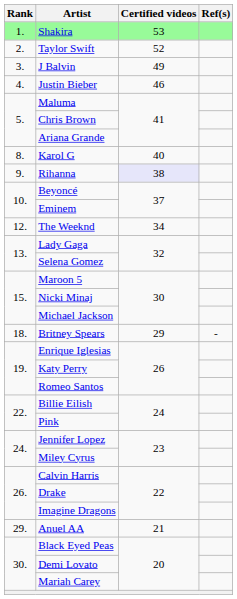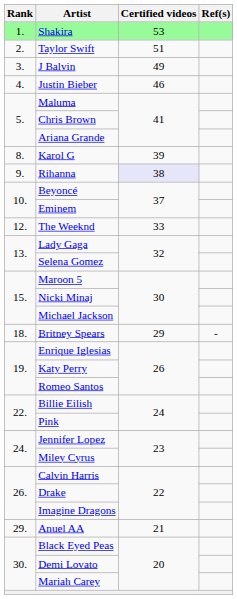 <table class="wikitable sortable mw-collapsible" style="text-align:center;">
 <tr>
 <th>Rank</th>
 <th>Artist</th>
 <th>Certified videos</th>
 <th class="unsortable">Ref(s)</th>
 </tr>
 <tr bgcolor="98FB99">
 <td>1.</td>
 <td align="left"><a href='#'>Shakira</a></td>
 <td>53</td>
 <td></td>
 </tr>
 <tr>
 <td>2.</td>
 <td align="left"><a href='#'>Taylor Swift</a></td>
-<td>52</td>
+<td>51</td>
 <td></td>
 </tr>
 <tr>
 <td>3.</td>
 <td align="left"><a href='#'>J Balvin</a></td>
 <td>49</td>
 <td></td>
 </tr>
 <tr>
 <td>4.</td>
 <td align="left"><a href='#'>Justin Bieber</a></td>
 <td>46</td>
 <td></td>
 </tr>
 <tr>
 <td rowspan="3">5.</td>
 <td align="left"><a href='#'>Maluma</a></td>
 <td rowspan="3">41</td>
 <td></td>
 </tr>
 <tr>
 <td align="left"><a href='#'>Chris Brown</a></td>
 <td></td>
 </tr>
 <tr>
 <td align="left"><a href='#'>Ariana Grande</a></td>
 <td></td>
 </tr>
 <tr>
 <td>8.</td>
 <td align="left"><a href='#'>Karol G</a></td>
-<td>40</td>
+<td>39</td>
 <td></td>
 </tr>
 <tr>
 <td>9.</td>
 <td align="left"><a href='#'>Rihanna</a></td>
 <td style="background: lavender;">38</td>
 <td></td>
 </tr>
 <tr>
 <td rowspan="2">10.</td>
 <td align="left"><a href='#'>Beyoncé</a></td>
 <td rowspan="2">37</td>
 <td></td>
 </tr>
 <tr>
 <td align="left"><a href='#'>Eminem</a></td>
 <td></td>
 </tr>
 <tr>
 <td>12.</td>
 <td align="left"><a href='#'>The Weeknd</a></td>
-<td>34</td>
+<td>33</td>
 <td></td>
 </tr>
 <tr>
 <td rowspan="2">13.</td>
 <td align="left"><a href='#'>Lady Gaga</a></td>
 <td rowspan="2">32</td>
 <td></td>
 </tr>
 <tr>
 <td align="left"><a href='#'>Selena Gomez</a></td>
 <td></td>
 </tr>
 <tr>
 <td rowspan="3">15.</td>
 <td align="left"><a href='#'>Maroon 5</a></td>
 <td rowspan="3">30</td>
 <td></td>
 </tr>
 <tr>
 <td align="left"><a href='#'>Nicki Minaj</a></td>
 <td></td>
 </tr>
 <tr>
 <td align="left"><a href='#'>Michael Jackson</a></td>
 <td></td>
 </tr>
 <tr>
 <td>18.</td>
 <td align="left"><a href='#'>Britney Spears</a></td>
 <td>29</td>
 <td>-</td>
 </tr>
 <tr>
 <td rowspan="3">19.</td>
 <td align="left"><a href='#'>Enrique Iglesias</a></td>
 <td rowspan="3">26</td>
 <td></td>
 </tr>
 <tr>
 <td align="left"><a href='#'>Katy Perry</a></td>
 <td></td>
 </tr>
 <tr>
 <td align="left"><a href='#'>Romeo Santos</a></td>
 <td></td>
 </tr>
 <tr>
 <td rowspan="2">22.</td>
 <td align="left"><a href='#'>Billie Eilish</a></td>
 <td rowspan="2">24</td>
 <td></td>
 </tr>
 <tr>
 <td align="left"><a href='#'>Pink</a></td>
 <td></td>
 </tr>
 <tr>
 <td rowspan="2">24.</td>
 <td align="left"><a href='#'>Jennifer Lopez</a></td>
 <td rowspan="2">23</td>
 <td></td>
 </tr>
 <tr>
 <td align="left"><a href='#'>Miley Cyrus</a></td>
 <td></td>
 </tr>
 <tr>
 <td rowspan="3">26.</td>
 <td align="left"><a href='#'>Calvin Harris</a></td>
 <td rowspan="3">22</td>
 <td></td>
 </tr>
 <tr>
 <td align="left"><a href='#'>Drake</a></td>
 <td></td>
 </tr>
 <tr>
 <td align="left"><a href='#'>Imagine Dragons</a></td>
 <td></td>
 </tr>
 <tr>
 <td>29.</td>
 <td align="left"><a href='#'>Anuel AA</a></td>
 <td>21</td>
 <td></td>
 </tr>
 <tr>
 <td rowspan="3">30.</td>
 <td align="left"><a href='#'>Black Eyed Peas</a></td>
 <td rowspan="3">20</td>
 <td></td>
 </tr>
 <tr>
 <td align="left"><a href='#'>Demi Lovato</a></td>
 <td></td>
 </tr>
 <tr>
 <td align="left"><a href='#'>Mariah Carey</a></td>
 <td></td>
 </tr>
 <tr>
 <th colspan="6" style="text-align:center; font-size:8pt;"></th>
 </tr>
 </table>
